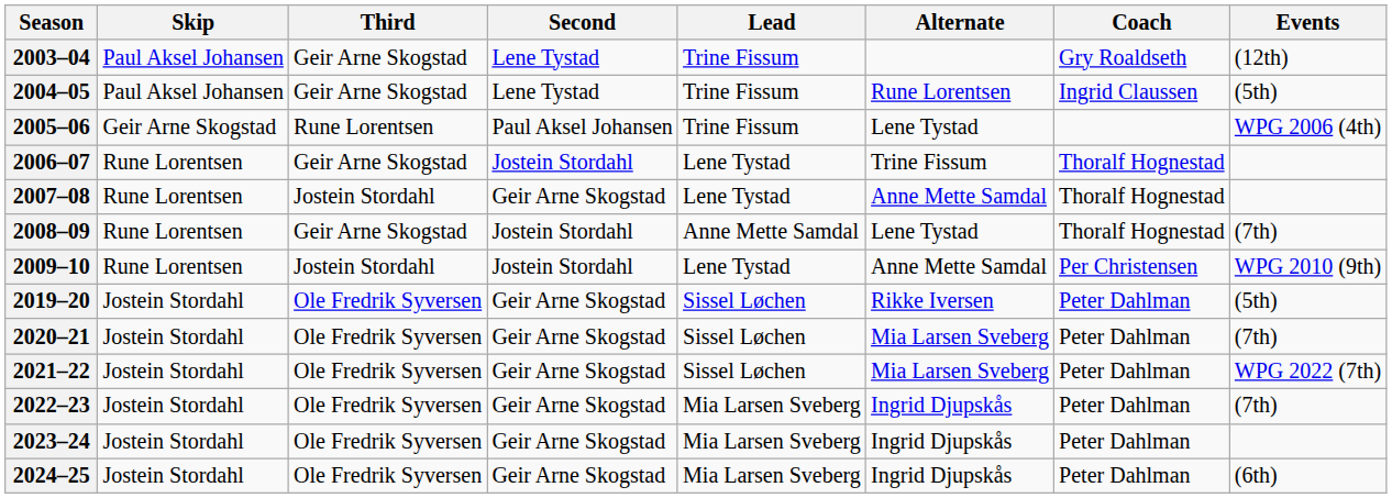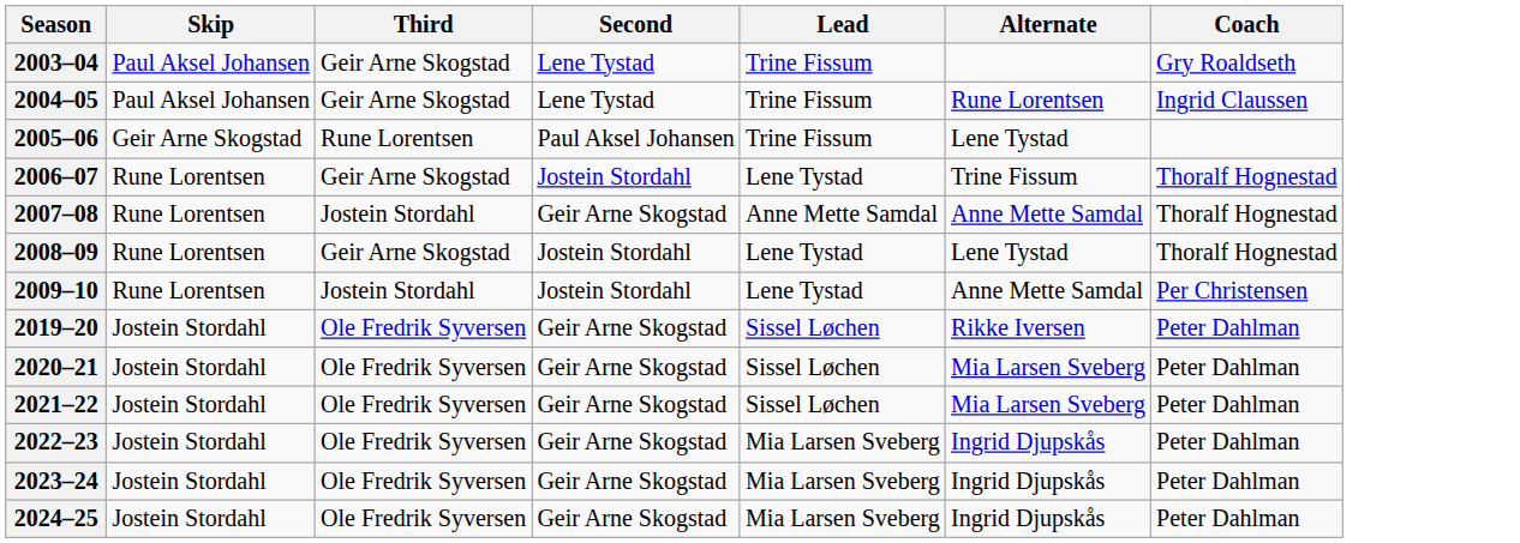 <table class="wikitable">
 <tr>
 <th scope="col" width=60>Season</th>
 <th scope="col">Skip</th>
 <th scope="col">Third</th>
 <th scope="col">Second</th>
 <th scope="col">Lead</th>
 <th scope="col">Alternate</th>
 <th scope="col">Coach</th>
-<th scope="col">Events</th>
 </tr>
 <tr>
 <th scope="row">2003–04</th>
 <td><a href='#'>Paul Aksel Johansen</a></td>
 <td>Geir Arne Skogstad</td>
 <td><a href='#'>Lene Tystad</a></td>
 <td><a href='#'>Trine Fissum</a></td>
 <td></td>
 <td><a href='#'>Gry Roaldseth</a></td>
-<td> (12th)</td>
 </tr>
 <tr>
 <th scope="row">2004–05</th>
 <td>Paul Aksel Johansen</td>
 <td>Geir Arne Skogstad</td>
 <td>Lene Tystad</td>
 <td>Trine Fissum</td>
 <td><a href='#'>Rune Lorentsen</a></td>
 <td><a href='#'>Ingrid Claussen</a></td>
-<td> (5th)</td>
 </tr>
 <tr>
 <th scope="row">2005–06</th>
 <td>Geir Arne Skogstad</td>
 <td>Rune Lorentsen</td>
 <td>Paul Aksel Johansen</td>
 <td>Trine Fissum</td>
 <td>Lene Tystad</td>
 <td></td>
-<td><a href='#'>WPG 2006</a> (4th)</td>
 </tr>
 <tr>
 <th scope="row">2006–07</th>
 <td>Rune Lorentsen</td>
 <td>Geir Arne Skogstad</td>
 <td><a href='#'>Jostein Stordahl</a></td>
 <td>Lene Tystad</td>
 <td>Trine Fissum</td>
 <td><a href='#'>Thoralf Hognestad</a></td>
-<td> </td>
 </tr>
 <tr>
 <th scope="row">2007–08</th>
 <td>Rune Lorentsen</td>
 <td>Jostein Stordahl</td>
 <td>Geir Arne Skogstad</td>
-<td>Lene Tystad</td>
+<td>Anne Mette Samdal</td>
 <td><a href='#'>Anne Mette Samdal</a></td>
 <td>Thoralf Hognestad</td>
-<td> </td>
 </tr>
 <tr>
 <th scope="row">2008–09</th>
 <td>Rune Lorentsen</td>
 <td>Geir Arne Skogstad</td>
 <td>Jostein Stordahl</td>
-<td>Anne Mette Samdal</td>
+<td>Lene Tystad</td>
 <td>Lene Tystad</td>
 <td>Thoralf Hognestad</td>
-<td> (7th)</td>
 </tr>
 <tr>
 <th scope="row">2009–10</th>
 <td>Rune Lorentsen</td>
 <td>Jostein Stordahl</td>
 <td>Jostein Stordahl</td>
 <td>Lene Tystad</td>
 <td>Anne Mette Samdal</td>
 <td><a href='#'>Per Christensen</a></td>
-<td><a href='#'>WPG 2010</a> (9th)</td>
 </tr>
 <tr>
 <th scope="row">2019–20</th>
 <td>Jostein Stordahl</td>
 <td><a href='#'>Ole Fredrik Syversen</a></td>
 <td>Geir Arne Skogstad</td>
 <td><a href='#'>Sissel Løchen</a></td>
 <td><a href='#'>Rikke Iversen</a></td>
 <td><a href='#'>Peter Dahlman</a></td>
-<td> (5th)</td>
 </tr>
 <tr>
 <th scope="row">2020–21</th>
 <td>Jostein Stordahl</td>
 <td>Ole Fredrik Syversen</td>
 <td>Geir Arne Skogstad</td>
 <td>Sissel Løchen</td>
 <td><a href='#'>Mia Larsen Sveberg</a></td>
 <td>Peter Dahlman</td>
-<td> (7th)</td>
 </tr>
 <tr>
 <th scope="row">2021–22</th>
 <td>Jostein Stordahl</td>
 <td>Ole Fredrik Syversen</td>
 <td>Geir Arne Skogstad</td>
 <td>Sissel Løchen</td>
 <td><a href='#'>Mia Larsen Sveberg</a></td>
 <td>Peter Dahlman</td>
-<td><a href='#'>WPG 2022</a> (7th)</td>
 </tr>
 <tr>
 <th scope="row">2022–23</th>
 <td>Jostein Stordahl</td>
 <td>Ole Fredrik Syversen</td>
 <td>Geir Arne Skogstad</td>
 <td>Mia Larsen Sveberg</td>
 <td><a href='#'>Ingrid Djupskås</a></td>
 <td>Peter Dahlman</td>
-<td> (7th)</td>
 </tr>
 <tr>
 <th scope="row">2023–24</th>
 <td>Jostein Stordahl</td>
 <td>Ole Fredrik Syversen</td>
 <td>Geir Arne Skogstad</td>
 <td>Mia Larsen Sveberg</td>
 <td>Ingrid Djupskås</td>
 <td>Peter Dahlman</td>
-<td> </td>
 </tr>
 <tr>
 <th scope="row">2024–25</th>
 <td>Jostein Stordahl</td>
 <td>Ole Fredrik Syversen</td>
 <td>Geir Arne Skogstad</td>
 <td>Mia Larsen Sveberg</td>
 <td>Ingrid Djupskås</td>
 <td>Peter Dahlman</td>
-<td> (6th)</td>
 </tr>
 </table>
